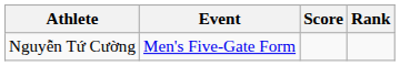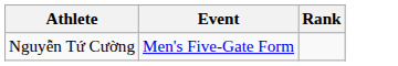 <table class="wikitable" style="font-size:90%">
 <tr>
 <th>Athlete</th>
 <th>Event</th>
-<th>Score</th>
 <th>Rank</th>
 </tr>
 <tr align=center>
 <td align=left>Nguyễn Tứ Cường</td>
 <td align=left><a href='#'>Men's Five-Gate Form</a></td>
 <td></td>
-<td></td>
 </tr>
 </table>
